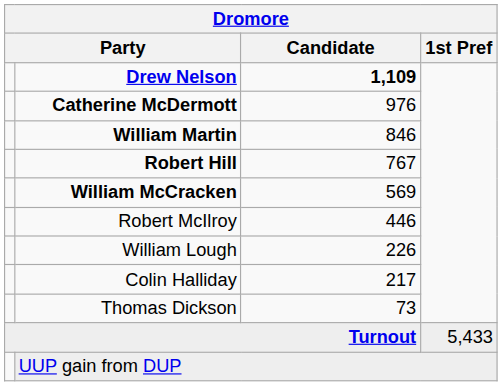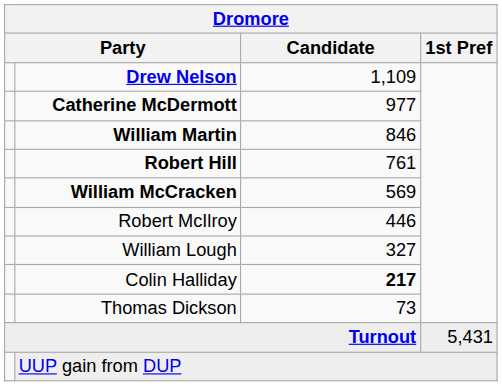 <table class="wikitable">
 <tr>
 <th colspan="4" align="center"><a href='#'>Dromore</a></th>
 </tr>
 <tr>
 <th colspan="2" align="center" width=200>Party</th>
 <th width=150>Candidate</th>
 <th width=60>1st Pref</th>
 </tr>
 <tr>
 <td></td>
 <td align="right"><strong><a href='#'>Drew Nelson</a></strong></td>
-<td align="right"><strong>1,109</strong></td>
+<td align="right">1,109</td>
 </tr>
 <tr>
 <td></td>
 <td align="right"><strong>Catherine McDermott</strong></td>
-<td align="right">976</td>
+<td align="right">977</td>
 </tr>
 <tr>
 <td></td>
 <td align="right"><strong>William Martin</strong></td>
 <td align="right">846</td>
 </tr>
 <tr>
 <td></td>
 <td align="right"><strong>Robert Hill</strong></td>
-<td align="right">767</td>
+<td align="right">761</td>
 </tr>
 <tr>
 <td></td>
 <td align="right"><strong>William McCracken</strong></td>
 <td align="right">569</td>
 </tr>
 <tr>
 <td></td>
 <td align="right">Robert McIlroy</td>
 <td align="right">446</td>
 </tr>
 <tr>
 <td></td>
 <td align="right">William Lough</td>
-<td align="right">226</td>
+<td align="right">327</td>
 </tr>
 <tr>
 <td></td>
 <td align="right">Colin Halliday</td>
-<td align="right">217</td>
+<td align="right"><strong>217</strong></td>
 </tr>
 <tr>
 <td></td>
 <td align="right">Thomas Dickson</td>
 <td align="right">73</td>
 </tr>
 <tr bgcolor="EEEEEE">
 <td colspan=3 align="right"><strong><a href='#'>Turnout</a></strong></td>
-<td align="right">5,433</td>
+<td align="right">5,431</td>
 </tr>
 <tr>
 <td bgcolor=></td>
 <td colspan=3 bgcolor="EEEEEE"><a href='#'>UUP</a> gain from <a href='#'>DUP</a></td>
 </tr>
 </table>
